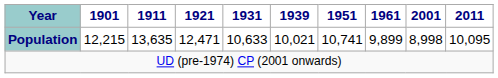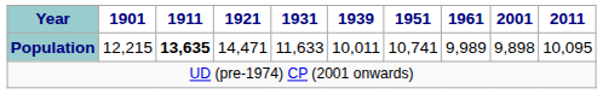 <table class="wikitable" style="margin:1em auto 1em auto; font-size:85%; width:30%; border:0; text-align:center; line-height:120%;">
 <tr>
 <th style="background:#9cc; color:navy; height:17px;">Year</th>
 <th style="background:#fff; color:navy;">1901</th>
 <th style="background:#fff; color:navy;">1911</th>
 <th style="background:#fff; color:navy;">1921</th>
 <th style="background:#fff; color:navy;">1931</th>
 <th style="background:#fff; color:navy;">1939</th>
 <th style="background:#fff; color:navy;">1951</th>
 <th style="background:#fff; color:navy;">1961</th>
 <th style="background:#fff; color:navy;">2001</th>
 <th style="background:#fff; color:navy;">2011</th>
 </tr>
 <tr style="text-align:center;">
 <th style="background:#9cc; color:navy; height:17px;">Population</th>
 <td style="background:#fff; color:black;">12,215</td>
-<td style="background:#fff; color:black;">13,635</td>
-<td style="background:#fff; color:black;">12,471</td>
-<td style="background:#fff; color:black;">10,633</td>
-<td style="background:#fff; color:black;">10,021</td>
+<td style="background:#fff; color:black;"><strong>13,635</strong></td>
+<td style="background:#fff; color:black;">14,471</td>
+<td style="background:#fff; color:black;">11,633</td>
+<td style="background:#fff; color:black;">10,011</td>
 <td style="background:#fff; color:black;">10,741</td>
-<td style="background:#fff; color:black;">9,899</td>
-<td style="background:#fff; color:black;">8,998</td>
+<td style="background:#fff; color:black;">9,989</td>
+<td style="background:#fff; color:black;">9,898</td>
 <td style="background:#fff; color:black;">10,095</td>
 </tr>
 <tr>
 <td colspan="22" style="text-align:center;font-size:90%;"><a href='#'>UD</a> (pre-1974) <a href='#'>CP</a> (2001 onwards)</td>
 </tr>
 </table>
